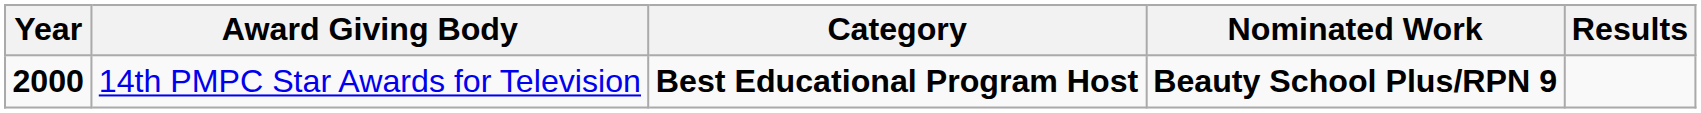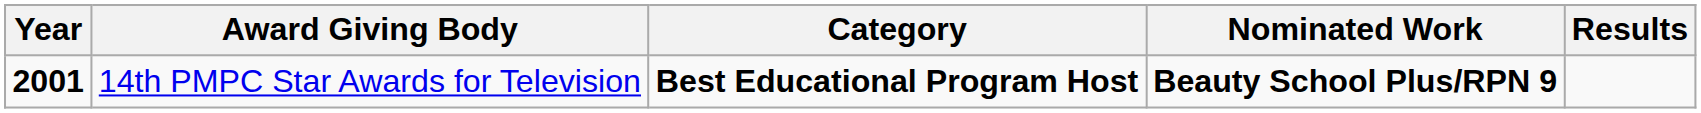 <table class="wikitable">
 <tr>
 <th>Year</th>
 <th>Award Giving Body</th>
 <th>Category</th>
 <th>Nominated Work</th>
 <th>Results</th>
 </tr>
 <tr>
-<td><strong>2000</strong></td>
+<td><strong>2001</strong></td>
 <td><a href='#'>14th PMPC Star Awards for Television</a></td>
 <td><strong>Best Educational Program Host</strong></td>
 <td align=center><strong>Beauty School Plus/RPN 9</strong></td>
 <td></td>
 </tr>
 </table>
